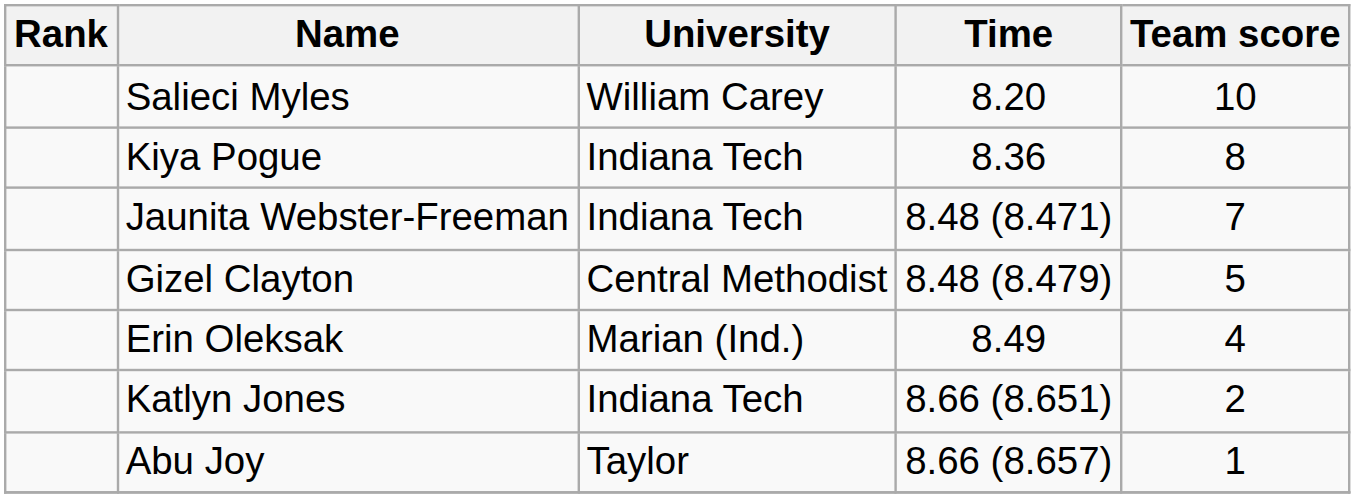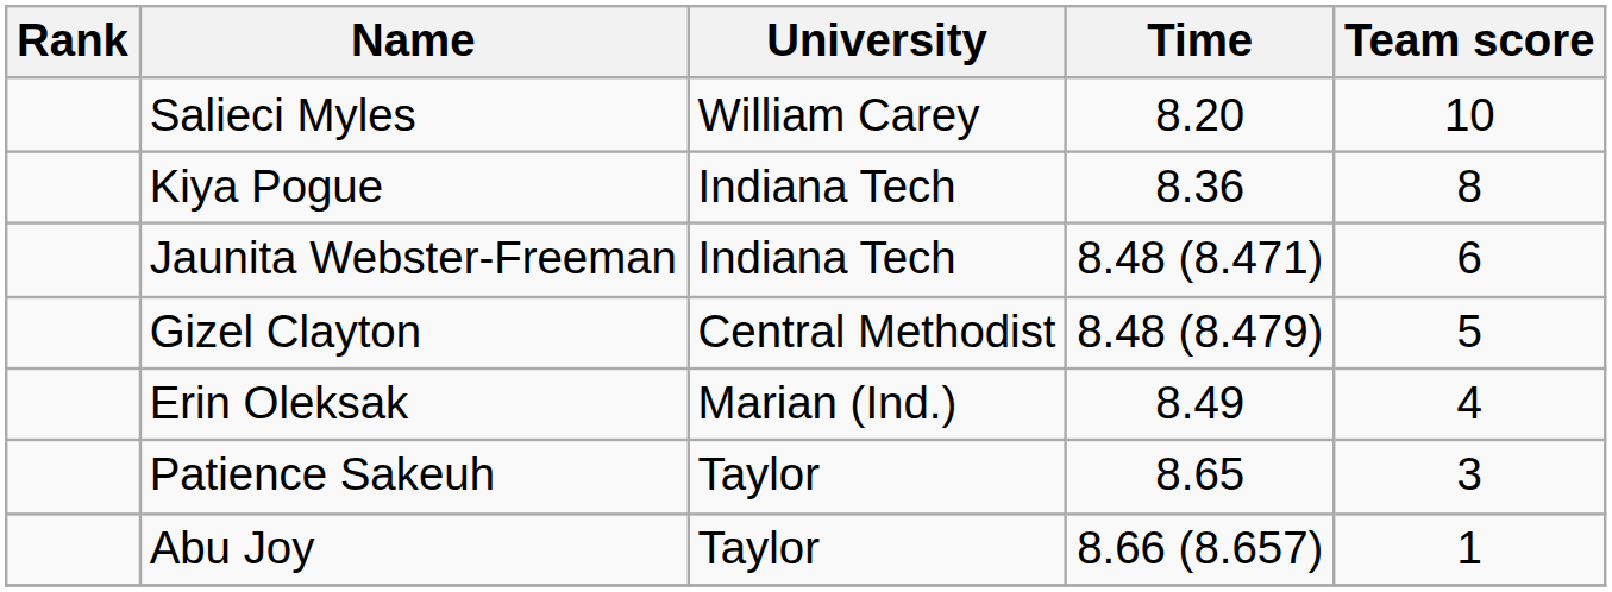 <table class="wikitable sortable" style="text-align:center">
 <tr>
 <th>Rank</th>
 <th>Name</th>
 <th>University</th>
 <th>Time</th>
 <th>Team score</th>
 </tr>
 <tr>
 <td></td>
 <td align=left>Salieci Myles</td>
 <td align="left">William Carey</td>
 <td>8.20</td>
 <td>10</td>
 </tr>
 <tr>
 <td></td>
 <td align=left>Kiya Pogue</td>
 <td align="left">Indiana Tech</td>
 <td>8.36</td>
 <td>8</td>
 </tr>
 <tr>
 <td></td>
 <td align=left>Jaunita Webster-Freeman</td>
 <td align="left">Indiana Tech</td>
 <td>8.48 (8.471)</td>
-<td>7</td>
+<td>6</td>
 </tr>
 <tr>
 <td></td>
 <td align=left>Gizel Clayton</td>
 <td align="left">Central Methodist</td>
 <td>8.48 (8.479)</td>
 <td>5</td>
 </tr>
 <tr>
 <td></td>
 <td align=left>Erin Oleksak</td>
 <td align="left">Marian (Ind.)</td>
 <td>8.49</td>
 <td>4</td>
 </tr>
 <tr>
 <td></td>
-<td align=left>Katlyn Jones</td>
-<td align="left">Indiana Tech</td>
-<td>8.66 (8.651)</td>
-<td>2</td>
+<td align=left>Patience Sakeuh</td>
+<td align="left">Taylor</td>
+<td>8.65</td>
+<td>3</td>
 </tr>
 <tr>
 <td></td>
 <td align=left>Abu Joy</td>
 <td align="left">Taylor</td>
 <td>8.66 (8.657)</td>
 <td>1</td>
 </tr>
 <tr>
 </tr>
 </table>
